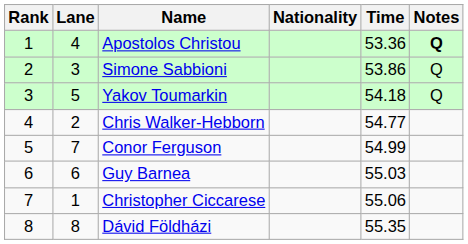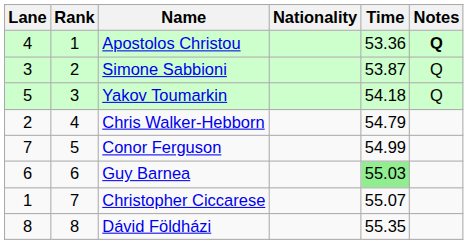 <table class="wikitable sortable" style="text-align:center">
 <tr>
+<th>Lane</th>
 <th>Rank</th>
-<th>Lane</th>
 <th>Name</th>
 <th>Nationality</th>
 <th>Time</th>
 <th>Notes</th>
 </tr>
 <tr bgcolor=ccffcc>
+<td>4</td>
 <td>1</td>
-<td>4</td>
 <td align=left><a href='#'>Apostolos Christou</a></td>
 <td align=left></td>
 <td>53.36</td>
 <td><strong>Q</strong></td>
 </tr>
 <tr bgcolor=ccffcc>
+<td>3</td>
 <td>2</td>
-<td>3</td>
 <td align=left><a href='#'>Simone Sabbioni</a></td>
 <td align=left></td>
-<td>53.86</td>
+<td>53.87</td>
 <td>Q</td>
 </tr>
 <tr bgcolor=ccffcc>
+<td>5</td>
 <td>3</td>
-<td>5</td>
 <td align=left><a href='#'>Yakov Toumarkin</a></td>
 <td align=left></td>
 <td>54.18</td>
 <td>Q</td>
 </tr>
 <tr>
+<td>2</td>
 <td>4</td>
-<td>2</td>
 <td align=left><a href='#'>Chris Walker-Hebborn</a></td>
 <td align=left></td>
-<td>54.77</td>
+<td>54.79</td>
 <td></td>
 </tr>
 <tr>
+<td>7</td>
 <td>5</td>
-<td>7</td>
 <td align=left><a href='#'>Conor Ferguson</a></td>
 <td align=left></td>
 <td>54.99</td>
 <td></td>
 </tr>
 <tr>
 <td>6</td>
 <td>6</td>
 <td align=left><a href='#'>Guy Barnea</a></td>
 <td align=left></td>
-<td>55.03</td>
+<td style="background: lightgreen;">55.03</td>
 <td></td>
 </tr>
 <tr>
+<td>1</td>
 <td>7</td>
-<td>1</td>
 <td align=left><a href='#'>Christopher Ciccarese</a></td>
 <td align=left></td>
-<td>55.06</td>
+<td>55.07</td>
 <td></td>
 </tr>
 <tr>
 <td>8</td>
 <td>8</td>
 <td align=left><a href='#'>Dávid Földházi</a></td>
 <td align=left></td>
 <td>55.35</td>
 <td></td>
 </tr>
 </table>
